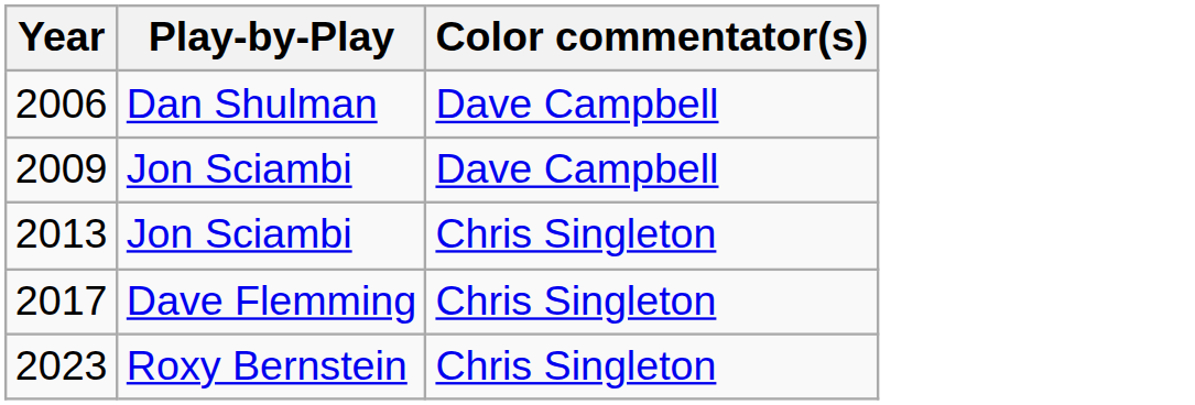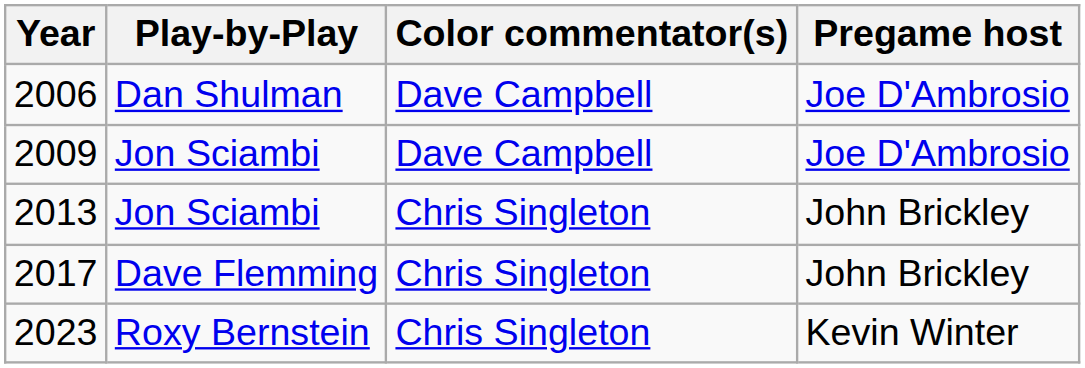 <table class=wikitable>
 <tr>
 <th>Year</th>
 <th>Play-by-Play</th>
 <th>Color commentator(s)</th>
+<th>Pregame host</th>
 </tr>
 <tr>
 <td>2006</td>
 <td><a href='#'>Dan Shulman</a></td>
 <td><a href='#'>Dave Campbell</a></td>
+<td><a href='#'>Joe D'Ambrosio</a></td>
 </tr>
 <tr>
 <td>2009</td>
 <td><a href='#'>Jon Sciambi</a></td>
 <td><a href='#'>Dave Campbell</a></td>
+<td><a href='#'>Joe D'Ambrosio</a></td>
 </tr>
 <tr>
 <td>2013</td>
 <td><a href='#'>Jon Sciambi</a></td>
 <td><a href='#'>Chris Singleton</a></td>
+<td>John Brickley</td>
 </tr>
 <tr>
 <td>2017</td>
 <td><a href='#'>Dave Flemming</a></td>
 <td><a href='#'>Chris Singleton</a></td>
+<td>John Brickley</td>
 </tr>
 <tr>
 <td>2023</td>
 <td><a href='#'>Roxy Bernstein</a></td>
 <td><a href='#'>Chris Singleton</a></td>
+<td>Kevin Winter</td>
 </tr>
 </table>
